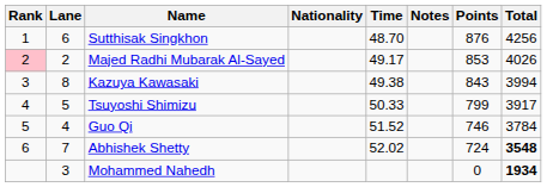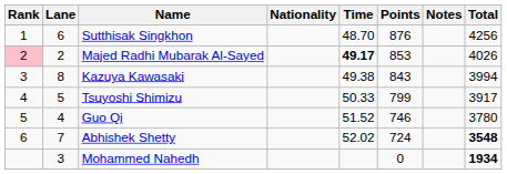 <table class="wikitable sortable" style="text-align:center">
 <tr>
 <th>Rank</th>
 <th>Lane</th>
 <th>Name</th>
 <th>Nationality</th>
 <th>Time</th>
+<th>Points</th>
 <th>Notes</th>
-<th>Points</th>
 <th>Total</th>
 </tr>
 <tr>
 <td>1</td>
 <td>6</td>
 <td align="left"><a href='#'>Sutthisak Singkhon</a></td>
 <td align=left></td>
 <td>48.70</td>
+<td>876</td>
 <td></td>
-<td>876</td>
 <td>4256</td>
 </tr>
 <tr>
 <td style="background: pink;">2</td>
 <td>2</td>
 <td align="left"><a href='#'>Majed Radhi Mubarak Al-Sayed</a></td>
 <td align=left></td>
-<td>49.17</td>
+<td><strong>49.17</strong></td>
+<td>853</td>
 <td></td>
-<td>853</td>
 <td>4026</td>
 </tr>
 <tr>
 <td>3</td>
 <td>8</td>
 <td align="left"><a href='#'>Kazuya Kawasaki</a></td>
 <td align=left></td>
 <td>49.38</td>
+<td>843</td>
 <td></td>
-<td>843</td>
 <td>3994</td>
 </tr>
 <tr>
 <td>4</td>
 <td>5</td>
 <td align="left"><a href='#'>Tsuyoshi Shimizu</a></td>
 <td align=left></td>
 <td>50.33</td>
+<td>799</td>
 <td></td>
-<td>799</td>
 <td>3917</td>
 </tr>
 <tr>
 <td>5</td>
 <td>4</td>
 <td align="left"><a href='#'>Guo Qi</a></td>
 <td align=left></td>
 <td>51.52</td>
+<td>746</td>
 <td></td>
-<td>746</td>
-<td>3784</td>
+<td>3780</td>
 </tr>
 <tr>
 <td>6</td>
 <td>7</td>
 <td align="left"><a href='#'>Abhishek Shetty</a></td>
 <td align=left></td>
 <td>52.02</td>
+<td>724</td>
 <td></td>
-<td>724</td>
 <td><strong>3548</strong></td>
 </tr>
 <tr>
 <td></td>
 <td>3</td>
 <td align="left"><a href='#'>Mohammed Nahedh</a></td>
 <td align=left></td>
 <td></td>
+<td>0</td>
 <td></td>
-<td>0</td>
 <td><strong>1934</strong></td>
 </tr>
 </table>
